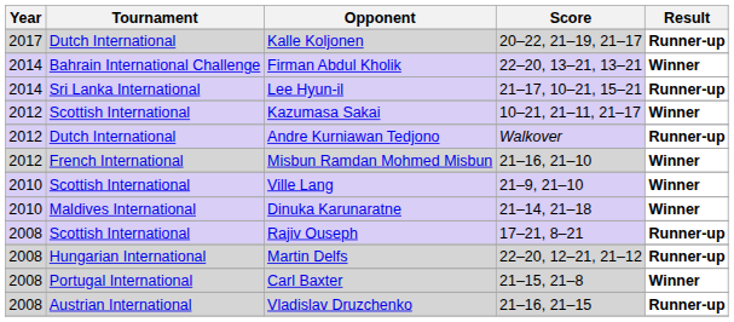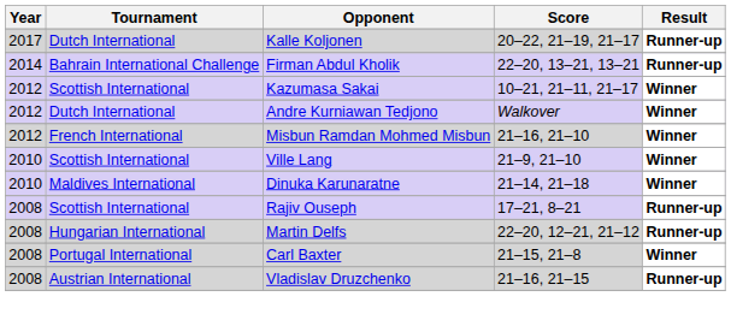 <table class="sortable wikitable" style="font-size: 95%;">
 <tr>
 <th>Year</th>
 <th>Tournament</th>
 <th>Opponent</th>
 <th>Score</th>
 <th>Result</th>
 </tr>
 <tr>
 </tr>
 <tr style="background:#D5D5D5">
 <td align="center">2017</td>
 <td align="left"><a href='#'>Dutch International</a></td>
 <td align="left"> <a href='#'>Kalle Koljonen</a></td>
 <td align="left">20–22, 21–19, 21–17</td>
 <td style="text-align:left; background:white"> <strong>Runner-up</strong></td>
 </tr>
 <tr>
 </tr>
 <tr style="background:#D8CEF6">
 <td align="center">2014</td>
 <td align="left"><a href='#'>Bahrain International Challenge</a></td>
 <td align="left"> <a href='#'>Firman Abdul Kholik</a></td>
 <td align="left">22–20, 13–21, 13–21</td>
-<td style="text-align:left; background:white"> <strong>Winner</strong></td>
+<td style="text-align:left; background:white"> <strong>Runner-up</strong></td>
 </tr>
 <tr>
-</tr>
-<tr style="background:#D8CEF6">
-<td align="center">2014</td>
-<td align="left"><a href='#'>Sri Lanka International</a></td>
-<td align="left"> <a href='#'>Lee Hyun-il</a></td>
-<td align="left">21–17, 10–21, 15–21</td>
-<td style="text-align:left; background:white"> <strong>Runner-up</strong></td>
 </tr>
 <tr>
 </tr>
 <tr style="background:#D8CEF6">
 <td align="center">2012</td>
 <td align="left"><a href='#'>Scottish International</a></td>
 <td align="left"> <a href='#'>Kazumasa Sakai</a></td>
 <td align="left">10–21, 21–11, 21–17</td>
 <td style="text-align:left; background:white"> <strong>Winner</strong></td>
 </tr>
 <tr>
 </tr>
 <tr style="background:#D8CEF6">
 <td align="center">2012</td>
 <td align="left"><a href='#'>Dutch International</a></td>
 <td align="left"> <a href='#'>Andre Kurniawan Tedjono</a></td>
 <td align="left"><em>Walkover</em></td>
-<td style="text-align:left; background:white"> <strong>Runner-up</strong></td>
+<td style="text-align:left; background:white"> <strong>Winner</strong></td>
 </tr>
 <tr>
 </tr>
 <tr style="background:#D5D5D5">
 <td align="center">2012</td>
 <td align="left"><a href='#'>French International</a></td>
 <td align="left"> <a href='#'>Misbun Ramdan Mohmed Misbun</a></td>
 <td align="left">21–16, 21–10</td>
 <td style="text-align:left; background:white"> <strong>Winner</strong></td>
 </tr>
 <tr>
 </tr>
 <tr style="background:#D8CEF6">
 <td align="center">2010</td>
 <td align="left"><a href='#'>Scottish International</a></td>
 <td align="left"> <a href='#'>Ville Lang</a></td>
 <td align="left">21–9, 21–10</td>
 <td style="text-align:left; background:white"> <strong>Winner</strong></td>
 </tr>
 <tr>
 </tr>
 <tr style="background:#D8CEF6">
 <td align="center">2010</td>
 <td align="left"><a href='#'>Maldives International</a></td>
 <td align="left"> <a href='#'>Dinuka Karunaratne</a></td>
 <td align="left">21–14, 21–18</td>
 <td style="text-align:left; background:white"> <strong>Winner</strong></td>
 </tr>
 <tr>
 </tr>
 <tr style="background:#D8CEF6">
 <td align="center">2008</td>
 <td align="left"><a href='#'>Scottish International</a></td>
 <td align="left"> <a href='#'>Rajiv Ouseph</a></td>
 <td align="left">17–21, 8–21</td>
 <td style="text-align:left; background:white"> <strong>Runner-up</strong></td>
 </tr>
 <tr>
 </tr>
 <tr style="background:#D5D5D5">
 <td align="center">2008</td>
 <td align="left"><a href='#'>Hungarian International</a></td>
 <td align="left"> <a href='#'>Martin Delfs</a></td>
 <td align="left">22–20, 12–21, 21–12</td>
 <td style="text-align:left; background:white"> <strong>Runner-up</strong></td>
 </tr>
 <tr>
 </tr>
 <tr style="background:#D5D5D5">
 <td align="center">2008</td>
 <td align="left"><a href='#'>Portugal International</a></td>
 <td align="left"> <a href='#'>Carl Baxter</a></td>
 <td align="left">21–15, 21–8</td>
 <td style="text-align:left; background:white"> <strong>Winner</strong></td>
 </tr>
 <tr>
 </tr>
 <tr style="background:#D5D5D5">
 <td align="center">2008</td>
 <td align="left"><a href='#'>Austrian International</a></td>
 <td align="left"> <a href='#'>Vladislav Druzchenko</a></td>
 <td align="left">21–16, 21–15</td>
 <td style="text-align:left; background:white"> <strong>Runner-up</strong></td>
 </tr>
 <tr>
 </tr>
 </table>
